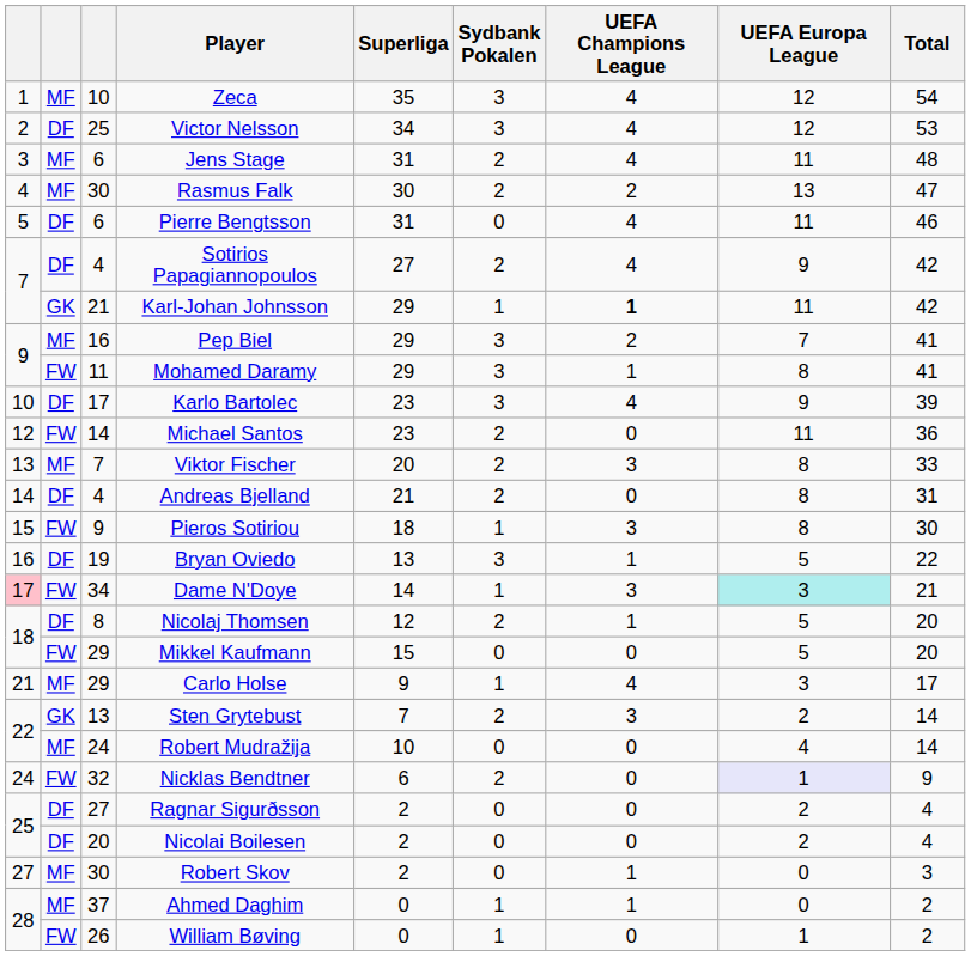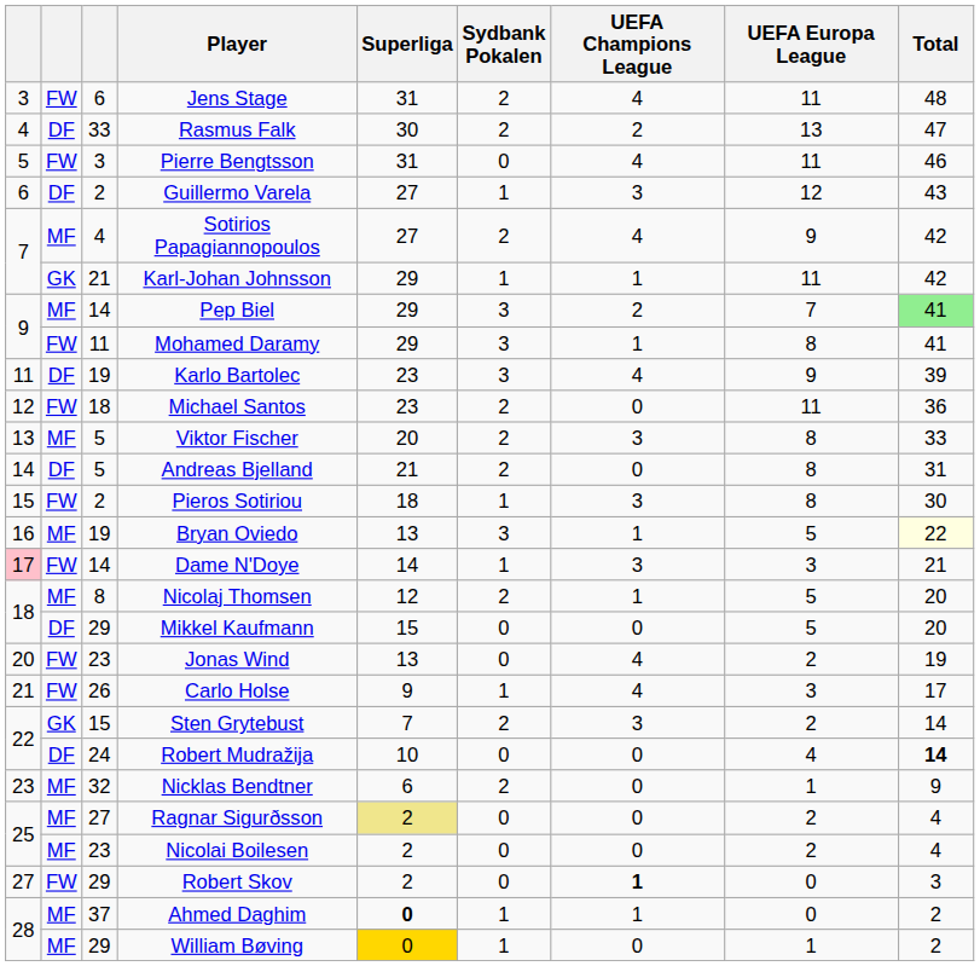 <table class="wikitable sortable" style="font-size: 95%; text-align: center;">
 <tr>
 <th width=20></th>
 <th width=20></th>
 <th width=20></th>
 <th width=175>Player</th>
 <th width=50>Superliga</th>
 <th width=50>Sydbank Pokalen</th>
 <th width=125>UEFA Champions League</th>
 <th width=125>UEFA Europa League</th>
 <th width=50>Total</th>
 </tr>
 <tr>
-<td rowspan=1>1</td>
-<td><a href='#'>MF</a></td>
-<td>10</td>
-<td> <a href='#'>Zeca</a></td>
-<td>35</td>
-<td>3</td>
-<td>4</td>
-<td>12</td>
-<td>54</td>
-</tr>
-<tr>
-<td rowspan=1>2</td>
-<td><a href='#'>DF</a></td>
-<td>25</td>
-<td> <a href='#'>Victor Nelsson</a></td>
-<td>34</td>
-<td>3</td>
-<td>4</td>
-<td>12</td>
-<td>53</td>
-</tr>
-<tr>
 <td rowspan=1>3</td>
-<td><a href='#'>MF</a></td>
+<td><a href='#'>FW</a></td>
 <td>6</td>
 <td> <a href='#'>Jens Stage</a></td>
 <td>31</td>
 <td>2</td>
 <td>4</td>
 <td>11</td>
 <td>48</td>
 </tr>
 <tr>
 <td rowspan=1>4</td>
-<td><a href='#'>MF</a></td>
-<td>30</td>
+<td><a href='#'>DF</a></td>
+<td>33</td>
 <td> <a href='#'>Rasmus Falk</a></td>
 <td>30</td>
 <td>2</td>
 <td>2</td>
 <td>13</td>
 <td>47</td>
 </tr>
 <tr>
 <td rowspan=1>5</td>
-<td><a href='#'>DF</a></td>
-<td>6</td>
+<td><a href='#'>FW</a></td>
+<td>3</td>
 <td> <a href='#'>Pierre Bengtsson</a></td>
 <td>31</td>
 <td>0</td>
 <td>4</td>
 <td>11</td>
 <td>46</td>
 </tr>
 <tr>
+<td rowspan=1>6</td>
+<td><a href='#'>DF</a></td>
+<td>2</td>
+<td> <a href='#'>Guillermo Varela</a></td>
+<td>27</td>
+<td>1</td>
+<td>3</td>
+<td>12</td>
+<td>43</td>
+</tr>
+<tr>
 <td rowspan=2>7</td>
-<td><a href='#'>DF</a></td>
+<td><a href='#'>MF</a></td>
 <td>4</td>
 <td> <a href='#'>Sotirios Papagiannopoulos</a></td>
 <td>27</td>
 <td>2</td>
 <td>4</td>
 <td>9</td>
 <td>42</td>
 </tr>
 <tr>
 <td><a href='#'>GK</a></td>
 <td>21</td>
 <td> <a href='#'>Karl-Johan Johnsson</a></td>
 <td>29</td>
 <td>1</td>
-<td><strong>1</strong></td>
+<td>1</td>
 <td>11</td>
 <td>42</td>
 </tr>
 <tr>
 <td rowspan=2>9</td>
 <td><a href='#'>MF</a></td>
-<td>16</td>
+<td>14</td>
 <td> <a href='#'>Pep Biel</a></td>
 <td>29</td>
 <td>3</td>
 <td>2</td>
 <td>7</td>
-<td>41</td>
+<td style="background: lightgreen;">41</td>
 </tr>
 <tr>
 <td><a href='#'>FW</a></td>
 <td>11</td>
 <td> <a href='#'>Mohamed Daramy</a></td>
 <td>29</td>
 <td>3</td>
 <td>1</td>
 <td>8</td>
 <td>41</td>
 </tr>
 <tr>
-<td rowspan=1>10</td>
+<td rowspan=1>11</td>
 <td><a href='#'>DF</a></td>
-<td>17</td>
+<td>19</td>
 <td> <a href='#'>Karlo Bartolec</a></td>
 <td>23</td>
 <td>3</td>
 <td>4</td>
 <td>9</td>
 <td>39</td>
 </tr>
 <tr>
 <td rowspan=1>12</td>
 <td><a href='#'>FW</a></td>
-<td>14</td>
+<td>18</td>
 <td> <a href='#'>Michael Santos</a></td>
 <td>23</td>
 <td>2</td>
 <td>0</td>
 <td>11</td>
 <td>36</td>
 </tr>
 <tr>
 <td rowspan=1>13</td>
 <td><a href='#'>MF</a></td>
-<td>7</td>
+<td>5</td>
 <td> <a href='#'>Viktor Fischer</a></td>
 <td>20</td>
 <td>2</td>
 <td>3</td>
 <td>8</td>
 <td>33</td>
 </tr>
 <tr>
 <td rowspan=1>14</td>
 <td><a href='#'>DF</a></td>
-<td>4</td>
+<td>5</td>
 <td> <a href='#'>Andreas Bjelland</a></td>
 <td>21</td>
 <td>2</td>
 <td>0</td>
 <td>8</td>
 <td>31</td>
 </tr>
 <tr>
 <td rowspan=1>15</td>
 <td><a href='#'>FW</a></td>
-<td>9</td>
+<td>2</td>
 <td> <a href='#'>Pieros Sotiriou</a></td>
 <td>18</td>
 <td>1</td>
 <td>3</td>
 <td>8</td>
 <td>30</td>
 </tr>
 <tr>
 <td rowspan=1>16</td>
-<td><a href='#'>DF</a></td>
+<td><a href='#'>MF</a></td>
 <td>19</td>
 <td> <a href='#'>Bryan Oviedo</a></td>
 <td>13</td>
 <td>3</td>
 <td>1</td>
 <td>5</td>
-<td>22</td>
+<td style="background: lightyellow;">22</td>
 </tr>
 <tr>
 <td rowspan=1 style="background: pink;">17</td>
 <td><a href='#'>FW</a></td>
-<td>34</td>
+<td>14</td>
 <td> <a href='#'>Dame N'Doye</a></td>
 <td>14</td>
 <td>1</td>
 <td>3</td>
-<td style="background: paleturquoise;">3</td>
+<td>3</td>
 <td>21</td>
 </tr>
 <tr>
 <td rowspan=2>18</td>
-<td><a href='#'>DF</a></td>
+<td><a href='#'>MF</a></td>
 <td>8</td>
 <td> <a href='#'>Nicolaj Thomsen</a></td>
 <td>12</td>
 <td>2</td>
 <td>1</td>
 <td>5</td>
 <td>20</td>
 </tr>
 <tr>
-<td><a href='#'>FW</a></td>
+<td><a href='#'>DF</a></td>
 <td>29</td>
 <td> <a href='#'>Mikkel Kaufmann</a></td>
 <td>15</td>
 <td>0</td>
 <td>0</td>
 <td>5</td>
 <td>20</td>
 </tr>
 <tr>
+<td rowspan=1>20</td>
+<td><a href='#'>FW</a></td>
+<td>23</td>
+<td> <a href='#'>Jonas Wind</a></td>
+<td>13</td>
+<td>0</td>
+<td>4</td>
+<td>2</td>
+<td>19</td>
+</tr>
+<tr>
 <td rowspan=1>21</td>
-<td><a href='#'>MF</a></td>
-<td>29</td>
+<td><a href='#'>FW</a></td>
+<td>26</td>
 <td> <a href='#'>Carlo Holse</a></td>
 <td>9</td>
 <td>1</td>
 <td>4</td>
 <td>3</td>
 <td>17</td>
 </tr>
 <tr>
 <td rowspan=2>22</td>
 <td><a href='#'>GK</a></td>
-<td>13</td>
+<td>15</td>
 <td> <a href='#'>Sten Grytebust</a></td>
 <td>7</td>
 <td>2</td>
 <td>3</td>
 <td>2</td>
 <td>14</td>
 </tr>
 <tr>
-<td><a href='#'>MF</a></td>
+<td><a href='#'>DF</a></td>
 <td>24</td>
 <td> <a href='#'>Robert Mudražija</a></td>
 <td>10</td>
 <td>0</td>
 <td>0</td>
 <td>4</td>
-<td>14</td>
+<td><strong>14</strong></td>
 </tr>
 <tr>
-<td rowspan=1>24</td>
-<td><a href='#'>FW</a></td>
+<td rowspan=1>23</td>
+<td><a href='#'>MF</a></td>
 <td>32</td>
 <td> <a href='#'>Nicklas Bendtner</a></td>
 <td>6</td>
 <td>2</td>
 <td>0</td>
-<td style="background: lavender;">1</td>
+<td>1</td>
 <td>9</td>
 </tr>
 <tr>
 <td rowspan=2>25</td>
-<td><a href='#'>DF</a></td>
+<td><a href='#'>MF</a></td>
 <td>27</td>
 <td> <a href='#'>Ragnar Sigurðsson</a></td>
-<td>2</td>
+<td style="background: khaki;">2</td>
 <td>0</td>
 <td>0</td>
 <td>2</td>
 <td>4</td>
 </tr>
 <tr>
-<td><a href='#'>DF</a></td>
-<td>20</td>
+<td><a href='#'>MF</a></td>
+<td>23</td>
 <td> <a href='#'>Nicolai Boilesen</a></td>
 <td>2</td>
 <td>0</td>
 <td>0</td>
 <td>2</td>
 <td>4</td>
 </tr>
 <tr>
 <td rowspan=1>27</td>
-<td><a href='#'>MF</a></td>
-<td>30</td>
+<td><a href='#'>FW</a></td>
+<td>29</td>
 <td> <a href='#'>Robert Skov</a></td>
 <td>2</td>
 <td>0</td>
-<td>1</td>
+<td><strong>1</strong></td>
 <td>0</td>
 <td>3</td>
 </tr>
 <tr>
 <td rowspan=2>28</td>
 <td><a href='#'>MF</a></td>
 <td>37</td>
 <td> <a href='#'>Ahmed Daghim</a></td>
-<td>0</td>
+<td><strong>0</strong></td>
 <td>1</td>
 <td>1</td>
 <td>0</td>
 <td>2</td>
 </tr>
 <tr>
-<td><a href='#'>FW</a></td>
-<td>26</td>
+<td><a href='#'>MF</a></td>
+<td>29</td>
 <td> <a href='#'>William Bøving</a></td>
-<td>0</td>
+<td style="background: gold;">0</td>
 <td>1</td>
 <td>0</td>
 <td>1</td>
 <td>2</td>
 </tr>
 <tr>
 </tr>
 </table>
